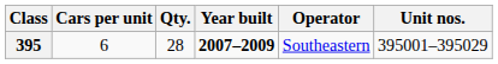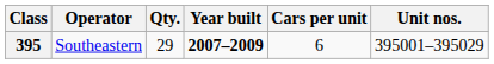 <table class="wikitable">
 <tr>
 <th>Class</th>
-<th>Cars per unit</th>
+<th>Operator</th>
 <th>Qty.</th>
 <th>Year built</th>
-<th>Operator</th>
+<th>Cars per unit</th>
 <th>Unit nos.</th>
 </tr>
 <tr>
 <th>395</th>
+<td align=center><a href='#'>Southeastern</a></td>
+<td align=center>29</td>
+<td align=center><strong>2007–2009</strong></td>
 <td align=center>6</td>
-<td align=center>28</td>
-<td align=center><strong>2007–2009</strong></td>
-<td align=center><a href='#'>Southeastern</a></td>
 <td>395001–395029</td>
 </tr>
 </table>
